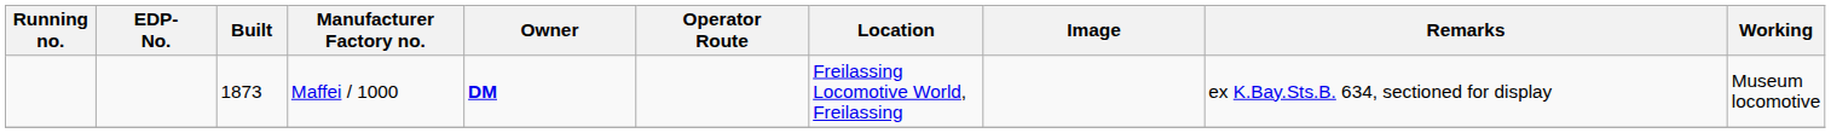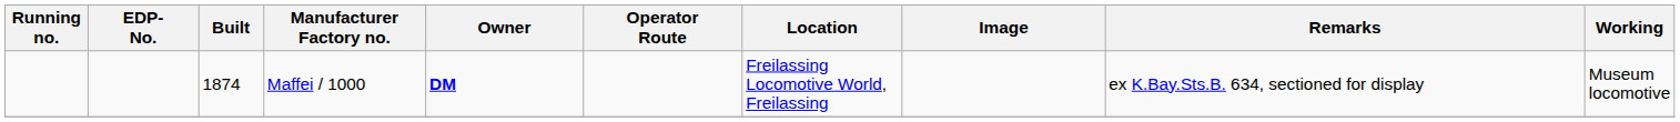 <table class="wikitable" style="width="100%"; border:solid 1px #AAAAAA; background:#e3e3e3;">
 <tr>
 <th width="5%">Running<br>no.</th>
 <th width="7%">EDP-<br>No.</th>
 <th width="4%">Built</th>
 <th width="10%">Manufacturer<br>Factory no.</th>
 <th width="10%">Owner</th>
 <th width="10%">Operator<br>Route</th>
 <th width="10%">Location</th>
 <th width="13%">Image</th>
 <th width="37%">Remarks</th>
 <th width="7%">Working</th>
 </tr>
 <tr>
 <td></td>
 <td></td>
-<td>1873</td>
+<td>1874</td>
 <td><a href='#'>Maffei</a> / 1000</td>
 <td><strong><a href='#'>DM</a></strong></td>
 <td></td>
 <td><a href='#'>Freilassing Locomotive World</a>, <a href='#'>Freilassing</a></td>
 <td></td>
 <td>ex <a href='#'>K.Bay.Sts.B.</a> 634, sectioned for display</td>
 <td>Museum locomotive</td>
 </tr>
 <tr>
 </tr>
 </table>
